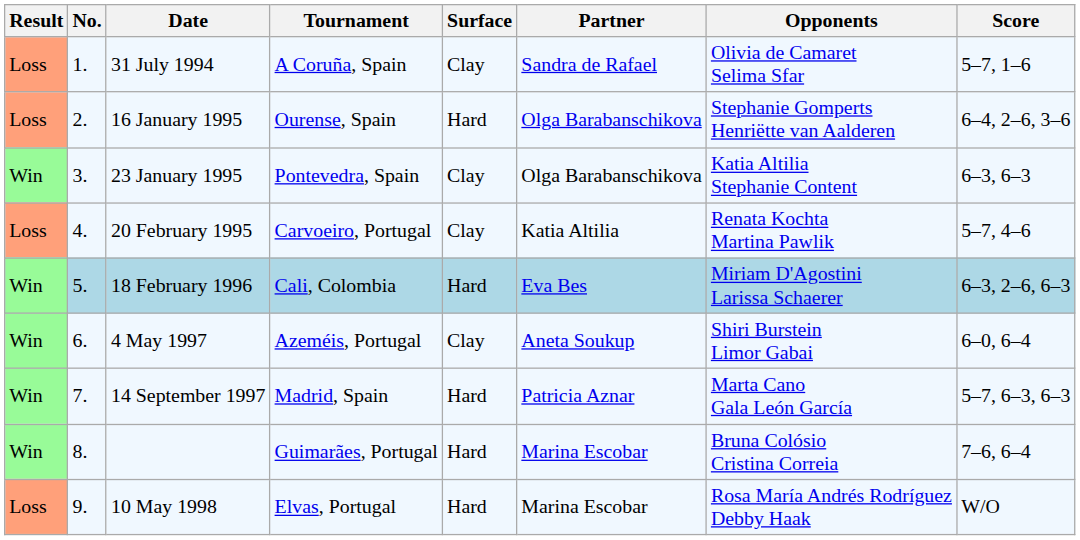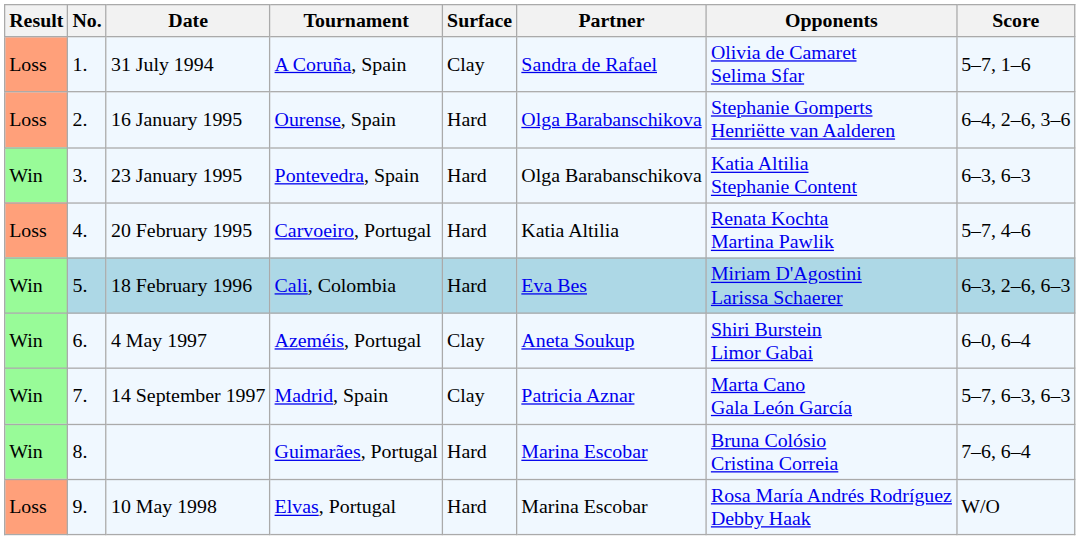 <table class="sortable wikitable" style=font-size:97%>
 <tr>
 <th>Result</th>
 <th>No.</th>
 <th>Date</th>
 <th>Tournament</th>
 <th>Surface</th>
 <th>Partner</th>
 <th>Opponents</th>
 <th>Score</th>
 </tr>
 <tr bgcolor=f0f8ff>
 <td style="background:#ffa07a;">Loss</td>
 <td>1.</td>
 <td>31 July 1994</td>
 <td><a href='#'>A Coruña</a>, Spain</td>
 <td>Clay</td>
 <td> <a href='#'>Sandra de Rafael</a></td>
 <td> <a href='#'>Olivia de Camaret</a><br>  <a href='#'>Selima Sfar</a></td>
 <td>5–7, 1–6</td>
 </tr>
 <tr bgcolor="#f0f8ff">
 <td style="background:#ffa07a;">Loss</td>
 <td>2.</td>
 <td>16 January 1995</td>
 <td><a href='#'>Ourense</a>, Spain</td>
 <td>Hard</td>
 <td> <a href='#'>Olga Barabanschikova</a></td>
 <td> <a href='#'>Stephanie Gomperts</a> <br>  <a href='#'>Henriëtte van Aalderen</a></td>
 <td>6–4, 2–6, 3–6</td>
 </tr>
 <tr bgcolor=f0f8ff>
 <td style="background:#98fb98;">Win</td>
 <td>3.</td>
 <td>23 January 1995</td>
 <td><a href='#'>Pontevedra</a>, Spain</td>
-<td>Clay</td>
+<td>Hard</td>
 <td> Olga Barabanschikova</td>
 <td> <a href='#'>Katia Altilia</a> <br>  <a href='#'>Stephanie Content</a></td>
 <td>6–3, 6–3</td>
 </tr>
 <tr bgcolor=f0f8ff>
 <td style="background:#ffa07a;">Loss</td>
 <td>4.</td>
 <td>20 February 1995</td>
 <td><a href='#'>Carvoeiro</a>, Portugal</td>
-<td>Clay</td>
+<td>Hard</td>
 <td> Katia Altilia</td>
 <td> <a href='#'>Renata Kochta</a> <br>  <a href='#'>Martina Pawlik</a></td>
 <td>5–7, 4–6</td>
 </tr>
 <tr style="background:lightblue;">
 <td style="background:#98fb98;">Win</td>
 <td>5.</td>
 <td>18 February 1996</td>
 <td><a href='#'>Cali</a>, Colombia</td>
 <td>Hard</td>
 <td> <a href='#'>Eva Bes</a></td>
 <td> <a href='#'>Miriam D'Agostini</a><br> <a href='#'>Larissa Schaerer</a></td>
 <td>6–3, 2–6, 6–3</td>
 </tr>
 <tr style="background:#f0f8ff;">
 <td style="background:#98fb98;">Win</td>
 <td>6.</td>
 <td>4 May 1997</td>
 <td><a href='#'>Azeméis</a>, Portugal</td>
 <td>Clay</td>
 <td> <a href='#'>Aneta Soukup</a></td>
 <td> <a href='#'>Shiri Burstein</a><br> <a href='#'>Limor Gabai</a></td>
 <td>6–0, 6–4</td>
 </tr>
 <tr style="background:#f0f8ff;">
 <td style="background:#98fb98;">Win</td>
 <td>7.</td>
 <td>14 September 1997</td>
 <td><a href='#'>Madrid</a>, Spain</td>
-<td>Hard</td>
+<td>Clay</td>
 <td> <a href='#'>Patricia Aznar</a></td>
 <td> <a href='#'>Marta Cano</a><br> <a href='#'>Gala León García</a></td>
 <td>5–7, 6–3, 6–3</td>
 </tr>
 <tr bgcolor=#f0f8ff>
 <td style="background:#98fb98;">Win</td>
 <td>8.</td>
 <td></td>
 <td><a href='#'>Guimarães</a>, Portugal</td>
 <td>Hard</td>
 <td> <a href='#'>Marina Escobar</a></td>
 <td> <a href='#'>Bruna Colósio</a> <br>  <a href='#'>Cristina Correia</a></td>
 <td>7–6, 6–4</td>
 </tr>
 <tr bgcolor="#f0f8ff">
 <td style="background:#ffa07a;">Loss</td>
 <td>9.</td>
 <td>10 May 1998</td>
 <td><a href='#'>Elvas</a>, Portugal</td>
 <td>Hard</td>
 <td> Marina Escobar</td>
 <td> <a href='#'>Rosa María Andrés Rodríguez</a> <br>  <a href='#'>Debby Haak</a></td>
 <td>W/O</td>
 </tr>
 </table>
